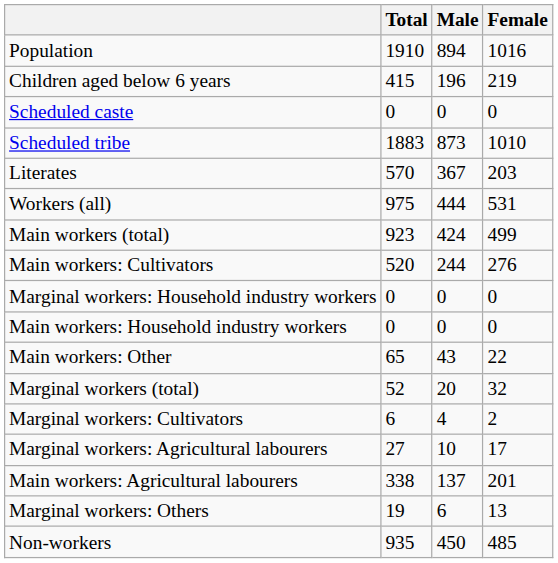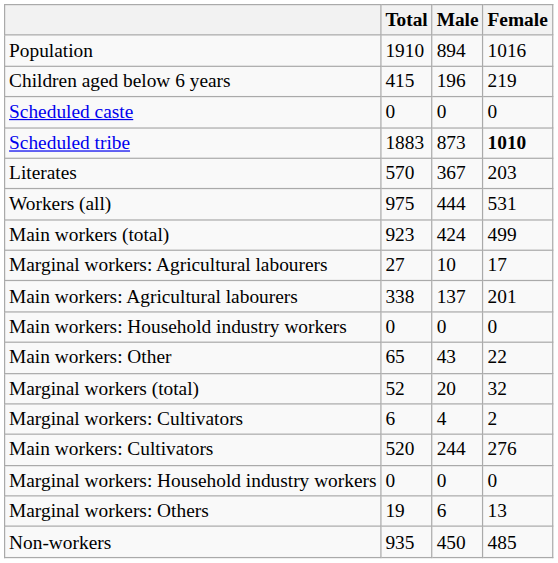 <table class="wikitable sortable">
 <tr>
 <th></th>
 <th>Total</th>
 <th>Male</th>
 <th>Female</th>
 </tr>
 <tr>
 <td>Population</td>
 <td>1910</td>
 <td>894</td>
 <td>1016</td>
 </tr>
 <tr>
 <td>Children aged below 6 years</td>
 <td>415</td>
 <td>196</td>
 <td>219</td>
 </tr>
 <tr>
 <td><a href='#'>Scheduled caste</a></td>
 <td>0</td>
 <td>0</td>
 <td>0</td>
 </tr>
 <tr>
 <td><a href='#'>Scheduled tribe</a></td>
 <td>1883</td>
 <td>873</td>
-<td>1010</td>
+<td><strong>1010</strong></td>
 </tr>
 <tr>
 <td>Literates</td>
 <td>570</td>
 <td>367</td>
 <td>203</td>
 </tr>
 <tr>
 <td>Workers (all)</td>
 <td>975</td>
 <td>444</td>
 <td>531</td>
 </tr>
 <tr>
 <td>Main workers (total)</td>
 <td>923</td>
 <td>424</td>
 <td>499</td>
 </tr>
 <tr>
-<td>Main workers: Cultivators</td>
-<td>520</td>
-<td>244</td>
-<td>276</td>
+<td>Marginal workers: Agricultural labourers</td>
+<td>27</td>
+<td>10</td>
+<td>17</td>
 </tr>
 <tr>
-<td>Marginal workers: Household industry workers</td>
-<td>0</td>
-<td>0</td>
-<td>0</td>
+<td>Main workers: Agricultural labourers</td>
+<td>338</td>
+<td>137</td>
+<td>201</td>
 </tr>
 <tr>
 <td>Main workers: Household industry workers</td>
 <td>0</td>
 <td>0</td>
 <td>0</td>
 </tr>
 <tr>
 <td>Main workers: Other</td>
 <td>65</td>
 <td>43</td>
 <td>22</td>
 </tr>
 <tr>
 <td>Marginal workers (total)</td>
 <td>52</td>
 <td>20</td>
 <td>32</td>
 </tr>
 <tr>
 <td>Marginal workers: Cultivators</td>
 <td>6</td>
 <td>4</td>
 <td>2</td>
 </tr>
 <tr>
-<td>Marginal workers: Agricultural labourers</td>
-<td>27</td>
-<td>10</td>
-<td>17</td>
+<td>Main workers: Cultivators</td>
+<td>520</td>
+<td>244</td>
+<td>276</td>
 </tr>
 <tr>
-<td>Main workers: Agricultural labourers</td>
-<td>338</td>
-<td>137</td>
-<td>201</td>
+<td>Marginal workers: Household industry workers</td>
+<td>0</td>
+<td>0</td>
+<td>0</td>
 </tr>
 <tr>
 <td>Marginal workers: Others</td>
 <td>19</td>
 <td>6</td>
 <td>13</td>
 </tr>
 <tr>
 <td>Non-workers</td>
 <td>935</td>
 <td>450</td>
 <td>485</td>
 </tr>
 </table>
